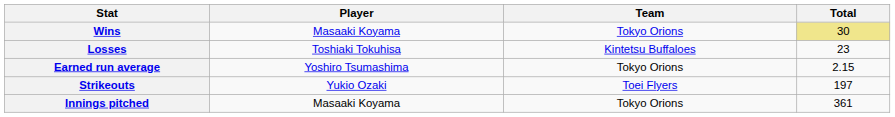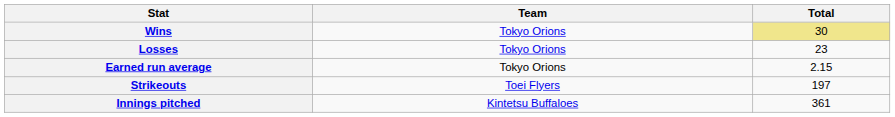 <table class="wikitable" style="text-align:center;">
 <tr>
 <th scope="col" width="7%">Stat</th>
-<th scope="col" width="10%">Player</th>
 <th scope="col" width="10%">Team</th>
 <th scope="col" width="3%">Total</th>
 </tr>
 <tr>
 <th scope="row" style="text-align:center;"><a href='#'>Wins</a></th>
-<td><a href='#'>Masaaki Koyama</a></td>
 <td><a href='#'>Tokyo Orions</a></td>
 <td style="background: khaki;">30</td>
 </tr>
 <tr>
 <th scope="row" style="text-align:center;"><a href='#'>Losses</a></th>
-<td><a href='#'>Toshiaki Tokuhisa</a></td>
-<td><a href='#'>Kintetsu Buffaloes</a></td>
+<td><a href='#'>Tokyo Orions</a></td>
 <td>23</td>
 </tr>
 <tr>
 <th scope="row" style="text-align:center;"><a href='#'>Earned run average</a></th>
-<td><a href='#'>Yoshiro Tsumashima</a></td>
 <td>Tokyo Orions</td>
 <td>2.15</td>
 </tr>
 <tr>
 <th scope="row" style="text-align:center;"><a href='#'>Strikeouts</a></th>
-<td><a href='#'>Yukio Ozaki</a></td>
 <td><a href='#'>Toei Flyers</a></td>
 <td>197</td>
 </tr>
 <tr>
 <th scope="row" style="text-align:center;"><a href='#'>Innings pitched</a></th>
-<td>Masaaki Koyama</td>
-<td>Tokyo Orions</td>
+<td><a href='#'>Kintetsu Buffaloes</a></td>
 <td>361</td>
 </tr>
 </table>
